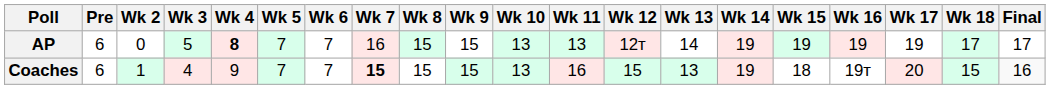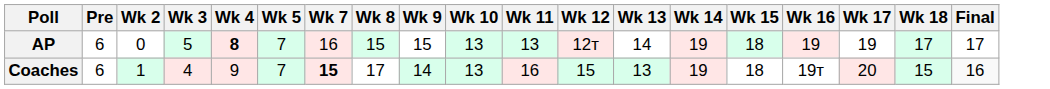 <table class="wikitable" style="white-space:nowrap;">
 <tr>
 <th>Poll</th>
 <th>Pre</th>
 <th>Wk 2</th>
 <th>Wk 3</th>
 <th>Wk 4</th>
 <th>Wk 5</th>
-<th>Wk 6</th>
 <th>Wk 7</th>
 <th>Wk 8</th>
 <th>Wk 9</th>
 <th>Wk 10</th>
 <th>Wk 11</th>
 <th>Wk 12</th>
 <th>Wk 13</th>
 <th>Wk 14</th>
 <th>Wk 15</th>
 <th>Wk 16</th>
 <th>Wk 17</th>
 <th>Wk 18</th>
 <th>Final</th>
 </tr>
 <tr style="text-align:center;">
 <th>AP</th>
 <td style="background:#FFF;">6</td>
 <td style="background:#FFF;">0</td>
 <td style="background:#D8FFEB;">5</td>
 <td style="background:#FFE6E6;"><strong>8</strong></td>
 <td style="background:#D8FFEB;">7</td>
-<td style="background:#FFF;">7</td>
 <td style="background:#FFE6E6;">16</td>
 <td style="background:#D8FFEB;">15</td>
 <td style="background:#FFF;">15</td>
 <td style="background:#D8FFEB;">13</td>
 <td style="background:#D8FFEB;">13</td>
 <td style="background:#FFE6E6;">12т</td>
 <td style="background:#FFF;">14</td>
 <td style="background:#FFE6E6;">19</td>
-<td style="background:#D8FFEB;">19</td>
+<td style="background:#D8FFEB;">18</td>
 <td style="background:#FFE6E6;">19</td>
 <td style="background:#FFF;">19</td>
 <td style="background:#D8FFEB;">17</td>
 <td style="background:#FFF;">17</td>
 </tr>
 <tr style="text-align:center;">
 <th>Coaches</th>
 <td style="background:#FFF;">6</td>
 <td style="background:#D8FFEB;">1</td>
 <td style="background:#FFE6E6;">4</td>
 <td style="background:#FFE6E6;">9</td>
 <td style="background:#D8FFEB;">7</td>
-<td style="background:#FFF;">7</td>
 <td style="background:#FFE6E6;"><strong>15</strong></td>
-<td style="background:#FFF;">15</td>
-<td style="background:#D8FFEB;">15</td>
+<td style="background:#FFF;">17</td>
+<td style="background:#D8FFEB;">14</td>
 <td style="background:#D8FFEB;">13</td>
 <td style="background:#FFE6E6;">16</td>
 <td style="background:#D8FFEB;">15</td>
 <td style="background:#D8FFEB;">13</td>
 <td style="background:#FFE6E6;">19</td>
 <td style="background:#FFF;">18</td>
 <td style="background:#FFF;">19т</td>
 <td style="background:#FFE6E6;">20</td>
 <td style="background:#D8FFEB;">15</td>
 <td>16</td>
 </tr>
 </table>
